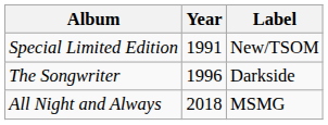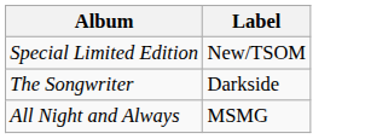 <table class="wikitable">
 <tr>
 <th>Album</th>
-<th>Year</th>
 <th>Label</th>
 </tr>
 <tr>
 <td><em>Special Limited Edition</em></td>
-<td>1991</td>
 <td>New/TSOM</td>
 </tr>
 <tr>
 <td><em>The Songwriter</em></td>
-<td>1996</td>
 <td>Darkside</td>
 </tr>
 <tr>
 <td><em>All Night and Always</em></td>
-<td>2018</td>
 <td>MSMG</td>
 </tr>
 </table>
